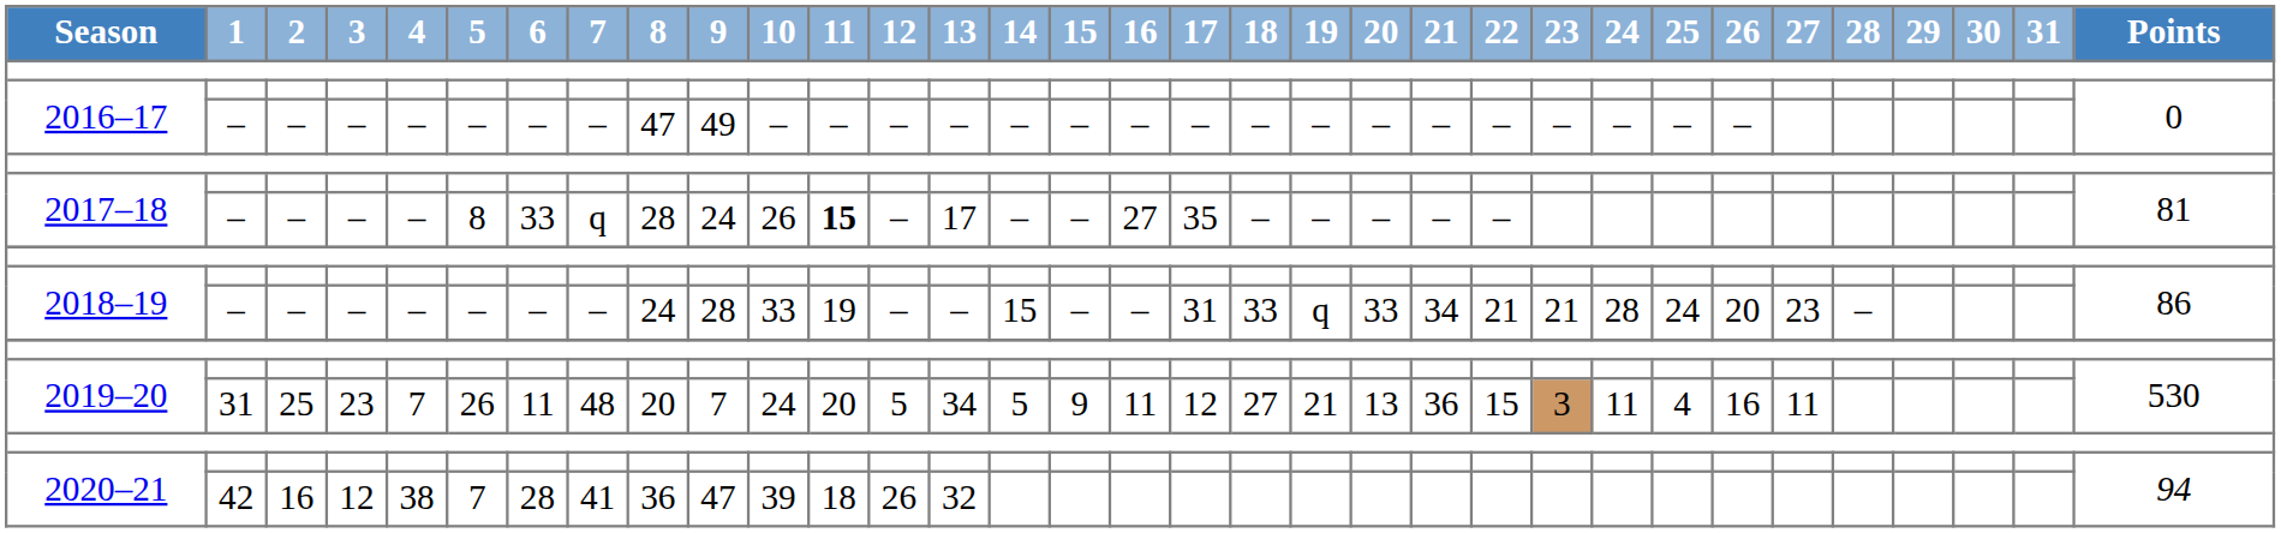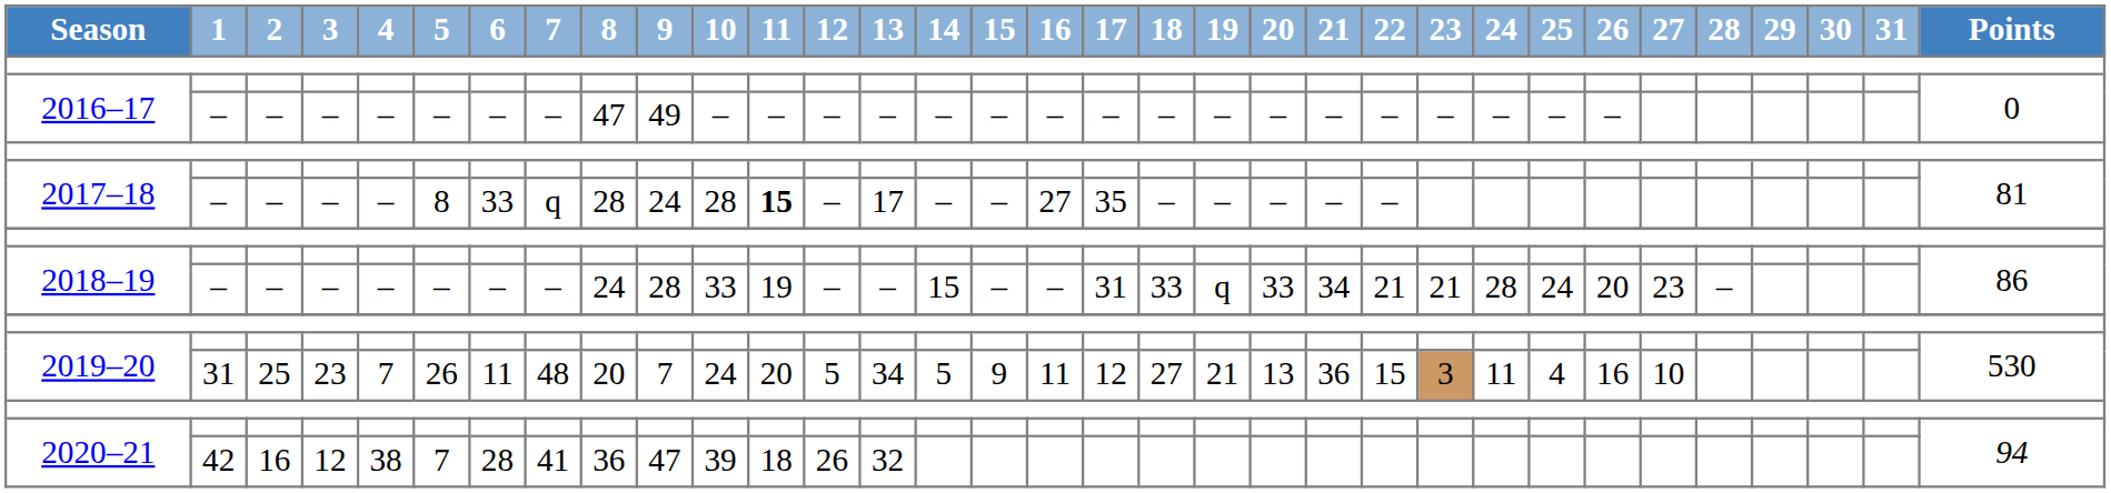 <table cellpadding="3" cellspacing="0" border="1" style="background:#ffffff; font-size:80%; line-height:13px; border:grey solid 1px; border-collapse:collapse;">
 <tr style="background:#ccc; text-align:center; color:white">
 <td style="background:#4180be;" width="65px"><strong>Season</strong></td>
 <td style="background:#8CB2D8;" width="15px"><strong>1</strong></td>
 <td style="background:#8CB2D8;" width="15px"><strong>2</strong></td>
 <td style="background:#8CB2D8;" width="15px"><strong>3</strong></td>
 <td style="background:#8CB2D8;" width="15px"><strong>4</strong></td>
 <td style="background:#8CB2D8;" width="15px"><strong>5</strong></td>
 <td style="background:#8CB2D8;" width="15px"><strong>6</strong></td>
 <td style="background:#8CB2D8;" width="15px"><strong>7</strong></td>
 <td style="background:#8CB2D8;" width="15px"><strong>8</strong></td>
 <td style="background:#8CB2D8;" width="15px"><strong>9</strong></td>
 <td style="background:#8CB2D8;" width="15px"><strong>10</strong></td>
 <td style="background:#8CB2D8;" width="15px"><strong>11</strong></td>
 <td style="background:#8CB2D8;" width="15px"><strong>12</strong></td>
 <td style="background:#8CB2D8;" width="15px"><strong>13</strong></td>
 <td style="background:#8CB2D8;" width="15px"><strong>14</strong></td>
 <td style="background:#8CB2D8;" width="15px"><strong>15</strong></td>
 <td style="background:#8CB2D8;" width="15px"><strong>16</strong></td>
 <td style="background:#8CB2D8;" width="15px"><strong>17</strong></td>
 <td style="background:#8CB2D8;" width="15px"><strong>18</strong></td>
 <td style="background:#8CB2D8;" width="15px"><strong>19</strong></td>
 <td style="background:#8CB2D8;" width="15px"><strong>20</strong></td>
 <td style="background:#8CB2D8;" width="15px"><strong>21</strong></td>
 <td style="background:#8CB2D8;" width="15px"><strong>22</strong></td>
 <td style="background:#8CB2D8;" width="15px"><strong>23</strong></td>
 <td style="background:#8CB2D8;" width="15px"><strong>24</strong></td>
 <td style="background:#8CB2D8;" width="15px"><strong>25</strong></td>
 <td style="background:#8CB2D8;" width="15px"><strong>26</strong></td>
 <td style="background:#8CB2D8;" width="15px"><strong>27</strong></td>
 <td style="background:#8CB2D8;" width="15px"><strong>28</strong></td>
 <td style="background:#8CB2D8;" width="15px"><strong>29</strong></td>
 <td style="background:#8CB2D8;" width="15px"><strong>30</strong></td>
 <td style="background:#8CB2D8;" width="15px"><strong>31</strong></td>
 <td style="background:#4180be;" width="30px"><strong>Points</strong></td>
 </tr>
 <tr>
 <td colspan=33></td>
 </tr>
 <tr align=center>
 <td rowspan="2" style="width:66px;"><a href='#'>2016–17</a></td>
 <th></th>
 <th></th>
 <th></th>
 <th></th>
 <th></th>
 <th></th>
 <th></th>
 <th></th>
 <th></th>
 <th></th>
 <th></th>
 <th></th>
 <th></th>
 <th></th>
 <th></th>
 <th></th>
 <th></th>
 <th></th>
 <th></th>
 <th></th>
 <th></th>
 <th></th>
 <th></th>
 <th></th>
 <th></th>
 <th></th>
 <th></th>
 <th></th>
 <th></th>
 <th></th>
 <th></th>
 <td rowspan="2" style="width:66px;">0</td>
 </tr>
 <tr align=center>
 <td>–</td>
 <td>–</td>
 <td>–</td>
 <td>–</td>
 <td>–</td>
 <td>–</td>
 <td>–</td>
 <td>47</td>
 <td>49</td>
 <td>–</td>
 <td>–</td>
 <td>–</td>
 <td>–</td>
 <td>–</td>
 <td>–</td>
 <td>–</td>
 <td>–</td>
 <td>–</td>
 <td>–</td>
 <td>–</td>
 <td>–</td>
 <td>–</td>
 <td>–</td>
 <td>–</td>
 <td>–</td>
 <td>–</td>
 <td></td>
 <td></td>
 <td></td>
 <td></td>
 <td></td>
 </tr>
 <tr>
 <td colspan=33></td>
 </tr>
 <tr align=center>
 <td rowspan="2" style="width:66px;"><a href='#'>2017–18</a></td>
 <th></th>
 <th></th>
 <th></th>
 <th></th>
 <th></th>
 <th></th>
 <th></th>
 <th></th>
 <th></th>
 <th></th>
 <th></th>
 <th></th>
 <th></th>
 <th></th>
 <th></th>
 <th></th>
 <th></th>
 <th></th>
 <th></th>
 <th></th>
 <th></th>
 <th></th>
 <th></th>
 <th></th>
 <th></th>
 <th></th>
 <th></th>
 <th></th>
 <th></th>
 <th></th>
 <th></th>
 <td rowspan="2" style="width:66px;">81</td>
 </tr>
 <tr align=center>
 <td>–</td>
 <td>–</td>
 <td>–</td>
 <td>–</td>
 <td>8</td>
 <td>33</td>
 <td>q</td>
 <td>28</td>
 <td>24</td>
-<td>26</td>
+<td>28</td>
 <td><strong>15</strong></td>
 <td>–</td>
 <td>17</td>
 <td>–</td>
 <td>–</td>
 <td>27</td>
 <td>35</td>
 <td>–</td>
 <td>–</td>
 <td>–</td>
 <td>–</td>
 <td>–</td>
 <td></td>
 <td></td>
 <td></td>
 <td></td>
 <td></td>
 <td></td>
 <td></td>
 <td></td>
 <td></td>
 </tr>
 <tr>
 </tr>
 <tr>
 <td colspan=33></td>
 </tr>
 <tr align=center>
 <td rowspan="2" style="width:66px;"><a href='#'>2018–19</a></td>
 <th></th>
 <th></th>
 <th></th>
 <th></th>
 <th></th>
 <th></th>
 <th></th>
 <th></th>
 <th></th>
 <th></th>
 <th></th>
 <th></th>
 <th></th>
 <th></th>
 <th></th>
 <th></th>
 <th></th>
 <th></th>
 <th></th>
 <th></th>
 <th></th>
 <th></th>
 <th></th>
 <th></th>
 <th></th>
 <th></th>
 <th></th>
 <th></th>
 <th></th>
 <th></th>
 <th></th>
 <td rowspan="2" style="width:66px;">86</td>
 </tr>
 <tr align=center>
 <td>–</td>
 <td>–</td>
 <td>–</td>
 <td>–</td>
 <td>–</td>
 <td>–</td>
 <td>–</td>
 <td>24</td>
 <td>28</td>
 <td>33</td>
 <td>19</td>
 <td>–</td>
 <td>–</td>
 <td>15</td>
 <td>–</td>
 <td>–</td>
 <td>31</td>
 <td>33</td>
 <td>q</td>
 <td>33</td>
 <td>34</td>
 <td>21</td>
 <td>21</td>
 <td>28</td>
 <td>24</td>
 <td>20</td>
 <td>23</td>
 <td>–</td>
 <td></td>
 <td></td>
 <td></td>
 </tr>
 <tr>
 </tr>
 <tr>
 <td colspan=33></td>
 </tr>
 <tr align=center>
 <td rowspan="2" style="width:66px;"><a href='#'>2019–20</a></td>
 <th></th>
 <th></th>
 <th></th>
 <th></th>
 <th></th>
 <th></th>
 <th></th>
 <th></th>
 <th></th>
 <th></th>
 <th></th>
 <th></th>
 <th></th>
 <th></th>
 <th></th>
 <th></th>
 <th></th>
 <th></th>
 <th></th>
 <th></th>
 <th></th>
 <th></th>
 <th></th>
 <th></th>
 <th></th>
 <th></th>
 <th></th>
 <th></th>
 <th></th>
 <th></th>
 <th></th>
 <td rowspan="2" style="width:66px;">530</td>
 </tr>
 <tr align=center>
 <td>31</td>
 <td>25</td>
 <td>23</td>
 <td>7</td>
 <td>26</td>
 <td>11</td>
 <td>48</td>
 <td>20</td>
 <td>7</td>
 <td>24</td>
 <td>20</td>
 <td>5</td>
 <td>34</td>
 <td>5</td>
 <td>9</td>
 <td>11</td>
 <td>12</td>
 <td>27</td>
 <td>21</td>
 <td>13</td>
 <td>36</td>
 <td>15</td>
 <td bgcolor=#CC9866>3</td>
 <td>11</td>
 <td>4</td>
 <td>16</td>
-<td>11</td>
+<td>10</td>
 <td></td>
 <td></td>
 <td></td>
 <td></td>
 </tr>
 <tr>
 <td colspan=33></td>
 </tr>
 <tr align=center>
 <td rowspan="2" style="width:66px;"><a href='#'>2020–21</a></td>
 <th></th>
 <th></th>
 <th></th>
 <th></th>
 <th></th>
 <th></th>
 <th></th>
 <th></th>
 <th></th>
 <th></th>
 <th></th>
 <th></th>
 <th></th>
 <th></th>
 <th></th>
 <th></th>
 <th></th>
 <th></th>
 <th></th>
 <th></th>
 <th></th>
 <th></th>
 <th></th>
 <th></th>
 <th></th>
 <th></th>
 <th></th>
 <th></th>
 <th></th>
 <th></th>
 <th></th>
 <td rowspan="2" style="width:66px;"><em>94</em></td>
 </tr>
 <tr align=center>
 <td>42</td>
 <td>16</td>
 <td>12</td>
 <td>38</td>
 <td>7</td>
 <td>28</td>
 <td>41</td>
 <td>36</td>
 <td>47</td>
 <td>39</td>
 <td>18</td>
 <td>26</td>
 <td>32</td>
 <td></td>
 <td></td>
 <td></td>
 <td></td>
 <td></td>
 <td></td>
 <td></td>
 <td></td>
 <td></td>
 <td></td>
 <td></td>
 <td></td>
 <td></td>
 <td></td>
 <td></td>
 <td></td>
 <td></td>
 <td></td>
 </tr>
 </table>
